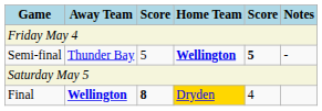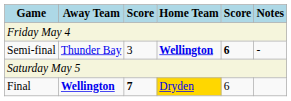 <table class="wikitable">
 <tr>
 <th style="background:lightblue;">Game</th>
 <th style="background:lightblue;">Away Team</th>
 <th style="background:lightblue;">Score</th>
 <th style="background:lightblue;">Home Team</th>
 <th style="background:lightblue;">Score</th>
 <th style="background:lightblue;">Notes</th>
 </tr>
 <tr bgcolor=beige>
 <td colspan=6><em>Friday May 4</em></td>
 </tr>
 <tr>
 <td>Semi-final</td>
 <td><a href='#'>Thunder Bay</a></td>
-<td>5</td>
+<td>3</td>
 <td><strong><a href='#'>Wellington</a></strong></td>
-<td><strong>5</strong></td>
+<td><strong>6</strong></td>
 <td>-</td>
 </tr>
 <tr bgcolor=beige>
 <td colspan=6><em>Saturday May 5</em></td>
 </tr>
 <tr>
 <td>Final</td>
 <td><strong><a href='#'>Wellington</a></strong></td>
-<td><strong>8</strong></td>
+<td><strong>7</strong></td>
 <td style="background: gold;"><a href='#'>Dryden</a></td>
-<td>4</td>
+<td>6</td>
 </tr>
 </table>
